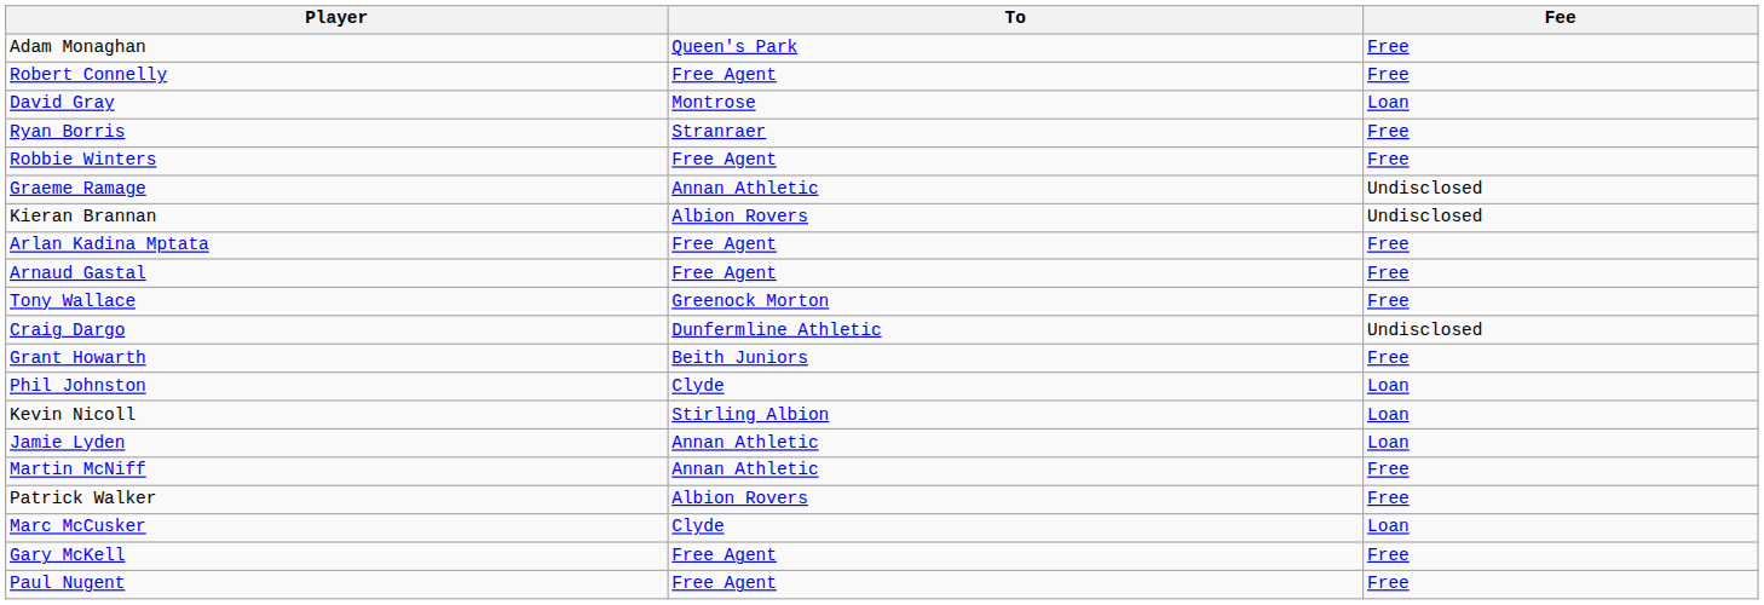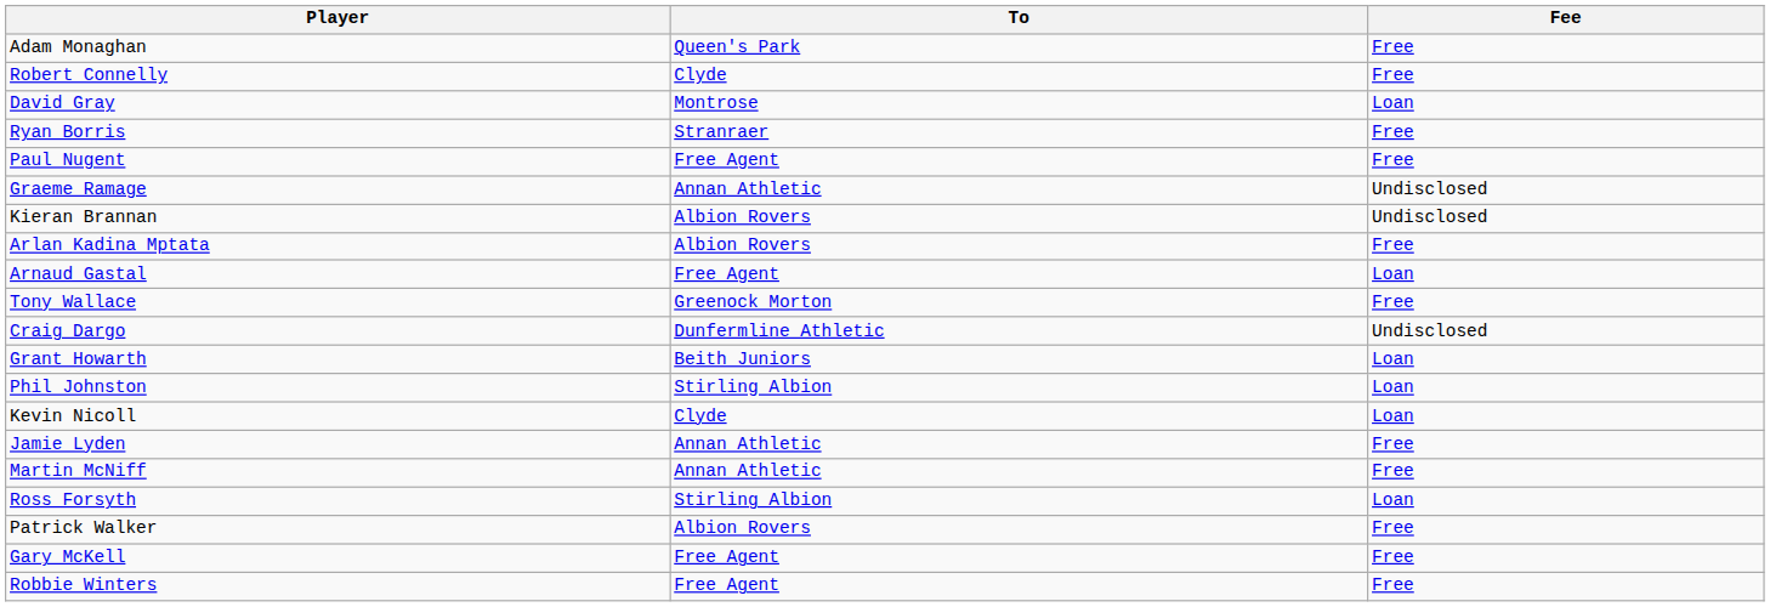 <table class="wikitable" style="text-align:center; font-size:95%;width:98%; text-align:left">
 <tr>
 <th>Player</th>
 <th>To</th>
 <th>Fee</th>
 </tr>
 <tr>
 <td> Adam Monaghan</td>
 <td> <a href='#'>Queen's Park</a></td>
 <td><a href='#'>Free</a></td>
 </tr>
 <tr>
 <td> <a href='#'>Robert Connelly</a></td>
-<td><a href='#'>Free Agent</a></td>
+<td> <a href='#'>Clyde</a></td>
 <td><a href='#'>Free</a></td>
 </tr>
 <tr>
 <td> <a href='#'>David Gray</a></td>
 <td> <a href='#'>Montrose</a></td>
 <td><a href='#'>Loan</a></td>
 </tr>
 <tr>
 <td> <a href='#'>Ryan Borris</a></td>
 <td> <a href='#'>Stranraer</a></td>
 <td><a href='#'>Free</a></td>
 </tr>
 <tr>
-<td> <a href='#'>Robbie Winters</a></td>
+<td> <a href='#'>Paul Nugent</a></td>
 <td><a href='#'>Free Agent</a></td>
 <td><a href='#'>Free</a></td>
 </tr>
 <tr>
 <td> <a href='#'>Graeme Ramage</a></td>
 <td> <a href='#'>Annan Athletic</a></td>
 <td>Undisclosed</td>
 </tr>
 <tr>
 <td> Kieran Brannan</td>
 <td> <a href='#'>Albion Rovers</a></td>
 <td>Undisclosed</td>
 </tr>
 <tr>
 <td> <a href='#'>Arlan Kadina Mptata</a></td>
-<td><a href='#'>Free Agent</a></td>
+<td> <a href='#'>Albion Rovers</a></td>
 <td><a href='#'>Free</a></td>
 </tr>
 <tr>
 <td> <a href='#'>Arnaud Gastal</a></td>
 <td><a href='#'>Free Agent</a></td>
-<td><a href='#'>Free</a></td>
+<td><a href='#'>Loan</a></td>
 </tr>
 <tr>
 <td> <a href='#'>Tony Wallace</a></td>
 <td> <a href='#'>Greenock Morton</a></td>
 <td><a href='#'>Free</a></td>
 </tr>
 <tr>
 <td> <a href='#'>Craig Dargo</a></td>
 <td> <a href='#'>Dunfermline Athletic</a></td>
 <td>Undisclosed</td>
 </tr>
 <tr>
 <td> <a href='#'>Grant Howarth</a></td>
 <td> <a href='#'>Beith Juniors</a></td>
-<td><a href='#'>Free</a></td>
+<td><a href='#'>Loan</a></td>
 </tr>
 <tr>
 <td> <a href='#'>Phil Johnston</a></td>
-<td> <a href='#'>Clyde</a></td>
+<td> <a href='#'>Stirling Albion</a></td>
 <td><a href='#'>Loan</a></td>
 </tr>
 <tr>
 <td> Kevin Nicoll</td>
-<td> <a href='#'>Stirling Albion</a></td>
+<td> <a href='#'>Clyde</a></td>
 <td><a href='#'>Loan</a></td>
 </tr>
 <tr>
 <td> <a href='#'>Jamie Lyden</a></td>
 <td> <a href='#'>Annan Athletic</a></td>
-<td><a href='#'>Loan</a></td>
+<td><a href='#'>Free</a></td>
 </tr>
 <tr>
 <td> <a href='#'>Martin McNiff</a></td>
 <td> <a href='#'>Annan Athletic</a></td>
 <td><a href='#'>Free</a></td>
 </tr>
 <tr>
+<td> <a href='#'>Ross Forsyth</a></td>
+<td> <a href='#'>Stirling Albion</a></td>
+<td><a href='#'>Loan</a></td>
+</tr>
+<tr>
 <td> Patrick Walker</td>
 <td> <a href='#'>Albion Rovers</a></td>
 <td><a href='#'>Free</a></td>
-</tr>
-<tr>
-<td> <a href='#'>Marc McCusker</a></td>
-<td> <a href='#'>Clyde</a></td>
-<td><a href='#'>Loan</a></td>
 </tr>
 <tr>
 <td> <a href='#'>Gary McKell</a></td>
 <td><a href='#'>Free Agent</a></td>
 <td><a href='#'>Free</a></td>
 </tr>
 <tr>
-<td> <a href='#'>Paul Nugent</a></td>
+<td> <a href='#'>Robbie Winters</a></td>
 <td><a href='#'>Free Agent</a></td>
 <td><a href='#'>Free</a></td>
 </tr>
 </table>
